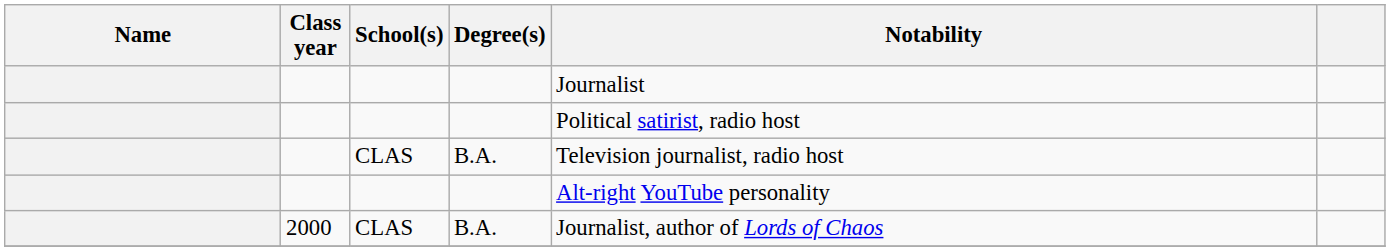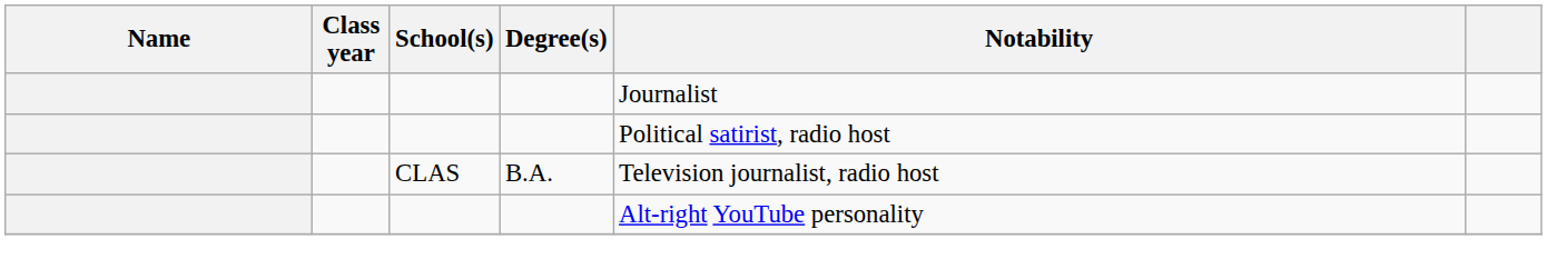 <table class="wikitable sortable plainrowheaders" style="width:77%">
 <tr>
 <th style="width:20%;">Name</th>
 <th style="width:5%;">Class year</th>
 <th style="width:5%;">School(s)</th>
 <th style="width:5%;">Degree(s)</th>
 <th style="width:*;" class="unsortable">Notability</th>
 <th style="width:5%;" class="unsortable"></th>
 </tr>
 <tr>
 <th scope="row"></th>
 <td></td>
 <td></td>
 <td></td>
 <td>Journalist</td>
 <td align=center></td>
 </tr>
 <tr>
 <th scope="row"></th>
 <td></td>
 <td></td>
 <td></td>
 <td>Political <a href='#'>satirist</a>, radio host</td>
 <td align=center></td>
 </tr>
 <tr>
 <th scope="row"></th>
 <td></td>
 <td>CLAS</td>
 <td>B.A.</td>
 <td>Television journalist, radio host</td>
 <td align=center></td>
 </tr>
 <tr>
 <th scope="row"></th>
 <td></td>
 <td></td>
 <td></td>
 <td><a href='#'>Alt-right</a> <a href='#'>YouTube</a> personality</td>
 <td align=center></td>
 </tr>
 <tr>
-<th scope="row"></th>
-<td>2000</td>
-<td>CLAS</td>
-<td>B.A.</td>
-<td>Journalist, author of <em><a href='#'>Lords of Chaos</a></em></td>
-<td align=center></td>
-</tr>
-<tr>
 </tr>
 </table>
